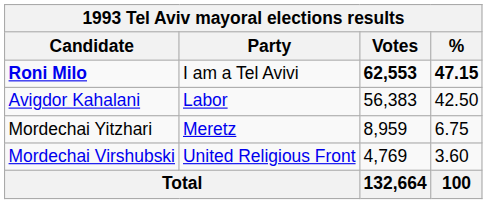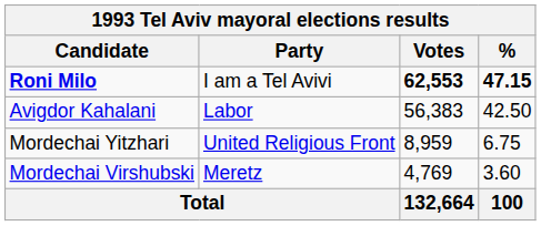 <table class="wikitable sortable">
 <tr>
 <th colspan=4><strong>1993 Tel Aviv mayoral elections results</strong></th>
 </tr>
 <tr>
 <th>Candidate</th>
 <th>Party</th>
 <th>Votes</th>
 <th>%</th>
 </tr>
 <tr>
 <td><strong><a href='#'>Roni Milo</a></strong></td>
 <td>I am a Tel Avivi </td>
 <td><strong>62,553</strong></td>
 <td><strong>47.15</strong></td>
 </tr>
 <tr>
 <td><a href='#'>Avigdor Kahalani</a></td>
 <td><a href='#'>Labor</a></td>
 <td>56,383</td>
 <td>42.50</td>
 </tr>
 <tr>
 <td>Mordechai Yitzhari</td>
-<td><a href='#'>Meretz</a></td>
+<td><a href='#'>United Religious Front</a></td>
 <td>8,959</td>
 <td>6.75</td>
 </tr>
 <tr>
 <td><a href='#'>Mordechai Virshubski</a></td>
-<td><a href='#'>United Religious Front</a></td>
+<td><a href='#'>Meretz</a></td>
 <td>4,769</td>
 <td>3.60</td>
 </tr>
 <tr>
 <th colspan=2>Total</th>
 <th>132,664</th>
 <th>100</th>
 </tr>
 </table>
